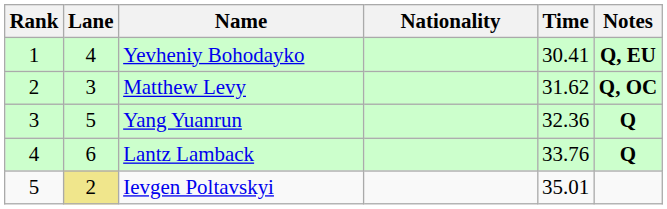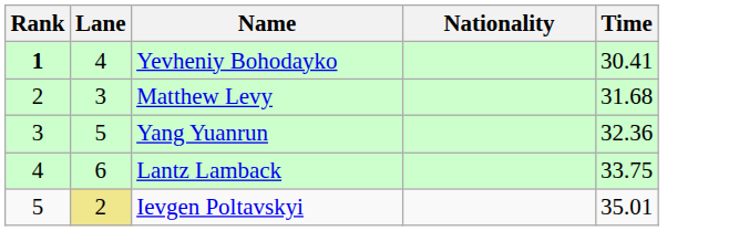 <table class="wikitable sortable" style="text-align:center">
 <tr>
 <th>Rank</th>
 <th>Lane</th>
 <th style="width:180px">Name</th>
 <th style="width:125px">Nationality</th>
 <th>Time</th>
-<th>Notes</th>
 </tr>
 <tr style="background:#cfc;">
-<td>1</td>
+<td><strong>1</strong></td>
 <td>4</td>
 <td style="text-align:left;"><a href='#'>Yevheniy Bohodayko</a></td>
 <td style="text-align:left;"></td>
 <td>30.41</td>
-<td><strong>Q, EU</strong></td>
 </tr>
 <tr style="background:#cfc;">
 <td>2</td>
 <td>3</td>
 <td style="text-align:left;"><a href='#'>Matthew Levy</a></td>
 <td style="text-align:left;"></td>
-<td>31.62</td>
-<td><strong>Q, OC</strong></td>
+<td>31.68</td>
 </tr>
 <tr style="background:#cfc;">
 <td>3</td>
 <td>5</td>
 <td style="text-align:left;"><a href='#'>Yang Yuanrun</a></td>
 <td style="text-align:left;"></td>
 <td>32.36</td>
-<td><strong>Q</strong></td>
 </tr>
 <tr style="background:#cfc;">
 <td>4</td>
 <td>6</td>
 <td style="text-align:left;"><a href='#'>Lantz Lamback</a></td>
 <td style="text-align:left;"></td>
-<td>33.76</td>
-<td><strong>Q</strong></td>
+<td>33.75</td>
 </tr>
 <tr>
 <td>5</td>
 <td style="background: khaki;">2</td>
 <td style="text-align:left;"><a href='#'>Ievgen Poltavskyi</a></td>
 <td style="text-align:left;"></td>
 <td>35.01</td>
-<td></td>
 </tr>
 </table>
